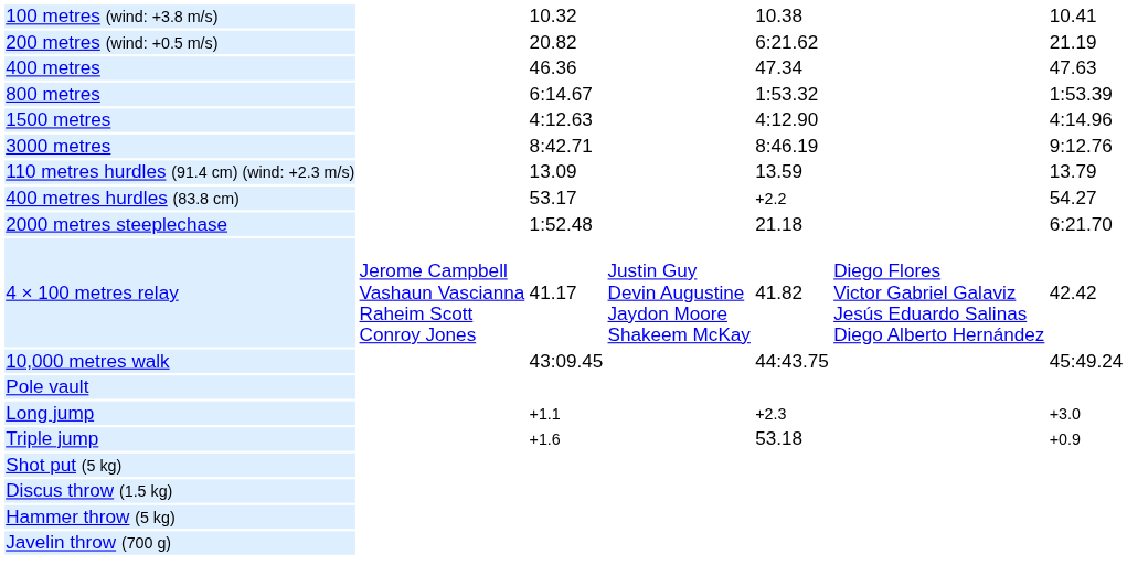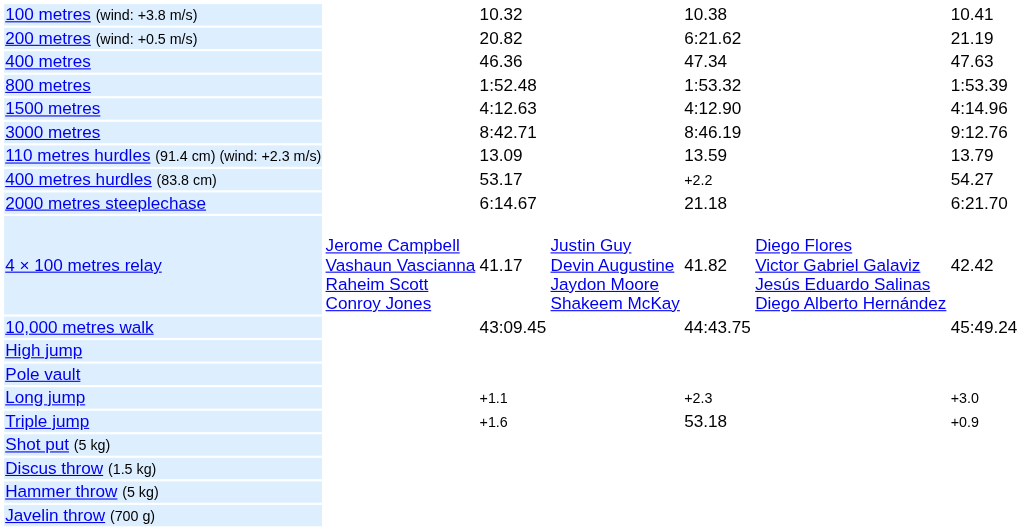 <table>
 <tr>
 <td bgcolor = DDEEFF><a href='#'>100 metres</a> <small>(wind: +3.8 m/s)</small></td>
 <td></td>
 <td>10.32</td>
 <td></td>
 <td>10.38</td>
 <td></td>
 <td>10.41</td>
 </tr>
 <tr>
 <td bgcolor = DDEEFF><a href='#'>200 metres</a> <small>(wind: +0.5 m/s)</small></td>
 <td></td>
 <td>20.82</td>
 <td></td>
 <td>6:21.62</td>
 <td></td>
 <td>21.19</td>
 </tr>
 <tr>
 <td bgcolor = DDEEFF><a href='#'>400 metres</a></td>
 <td></td>
 <td>46.36</td>
 <td></td>
 <td>47.34</td>
 <td></td>
 <td>47.63</td>
 </tr>
 <tr>
 <td bgcolor = DDEEFF><a href='#'>800 metres</a></td>
 <td></td>
-<td>6:14.67</td>
+<td>1:52.48</td>
 <td></td>
 <td>1:53.32</td>
 <td></td>
 <td>1:53.39</td>
 </tr>
 <tr>
 <td bgcolor = DDEEFF><a href='#'>1500 metres</a></td>
 <td></td>
 <td>4:12.63</td>
 <td></td>
 <td>4:12.90</td>
 <td></td>
 <td>4:14.96</td>
 </tr>
 <tr>
 <td bgcolor = DDEEFF><a href='#'>3000 metres</a></td>
 <td></td>
 <td>8:42.71</td>
 <td></td>
 <td>8:46.19</td>
 <td></td>
 <td>9:12.76</td>
 </tr>
 <tr>
 <td bgcolor = DDEEFF><a href='#'>110 metres hurdles</a> <small>(91.4 cm) (wind: +2.3 m/s)</small></td>
 <td></td>
 <td>13.09</td>
 <td></td>
 <td>13.59</td>
 <td></td>
 <td>13.79</td>
 </tr>
 <tr>
 <td bgcolor = DDEEFF><a href='#'>400 metres hurdles</a> <small>(83.8 cm)</small></td>
 <td></td>
 <td>53.17</td>
 <td></td>
 <td><small> +2.2</small></td>
 <td></td>
 <td>54.27</td>
 </tr>
 <tr>
 <td bgcolor = DDEEFF><a href='#'>2000 metres steeplechase</a></td>
 <td></td>
-<td>1:52.48</td>
+<td>6:14.67</td>
 <td></td>
 <td>21.18</td>
 <td></td>
 <td>6:21.70</td>
 </tr>
 <tr>
 <td bgcolor = DDEEFF><a href='#'>4 × 100 metres relay</a></td>
 <td><br><a href='#'>Jerome Campbell</a><br><a href='#'>Vashaun Vascianna</a><br><a href='#'>Raheim Scott</a><br><a href='#'>Conroy Jones</a></td>
 <td>41.17</td>
 <td><br><a href='#'>Justin Guy</a><br><a href='#'>Devin Augustine</a><br><a href='#'>Jaydon Moore</a><br><a href='#'>Shakeem McKay</a></td>
 <td>41.82</td>
 <td><br><a href='#'>Diego Flores</a><br><a href='#'>Victor Gabriel Galaviz</a><br><a href='#'>Jesús Eduardo Salinas</a><br><a href='#'>Diego Alberto Hernández</a></td>
 <td>42.42</td>
 </tr>
 <tr>
 <td bgcolor = DDEEFF><a href='#'>10,000 metres walk</a></td>
 <td></td>
 <td>43:09.45</td>
 <td></td>
 <td>44:43.75</td>
 <td></td>
 <td>45:49.24</td>
+</tr>
+<tr>
+<td bgcolor = DDEEFF><a href='#'>High jump</a></td>
+<td></td>
+<td></td>
+<td></td>
+<td></td>
+<td></td>
+<td></td>
 </tr>
 <tr>
 <td bgcolor = DDEEFF><a href='#'>Pole vault</a></td>
 <td></td>
 <td></td>
 <td></td>
 <td></td>
 <td></td>
 <td></td>
 </tr>
 <tr>
 <td bgcolor = DDEEFF><a href='#'>Long jump</a></td>
 <td></td>
 <td><small> +1.1</small></td>
 <td></td>
 <td><small> +2.3</small></td>
 <td></td>
 <td><small> +3.0</small></td>
 </tr>
 <tr>
 <td bgcolor = DDEEFF><a href='#'>Triple jump</a></td>
 <td></td>
 <td><small> +1.6</small></td>
 <td></td>
 <td>53.18</td>
 <td></td>
 <td><small> +0.9</small></td>
 </tr>
 <tr>
 <td bgcolor = DDEEFF><a href='#'>Shot put</a> <small>(5 kg)</small></td>
 <td></td>
 <td></td>
 <td></td>
 <td></td>
 <td></td>
 <td></td>
 </tr>
 <tr>
 <td bgcolor = DDEEFF><a href='#'>Discus throw</a> <small>(1.5 kg)</small></td>
 <td></td>
 <td></td>
 <td></td>
 <td></td>
 <td></td>
 <td></td>
 </tr>
 <tr>
 <td bgcolor = DDEEFF><a href='#'>Hammer throw</a> <small>(5 kg)</small></td>
 <td></td>
 <td></td>
 <td></td>
 <td></td>
 <td></td>
 <td></td>
 </tr>
 <tr>
 <td bgcolor = DDEEFF><a href='#'>Javelin throw</a> <small>(700 g)</small></td>
 <td></td>
 <td></td>
 <td></td>
 <td></td>
 <td></td>
 <td></td>
 </tr>
 </table>
